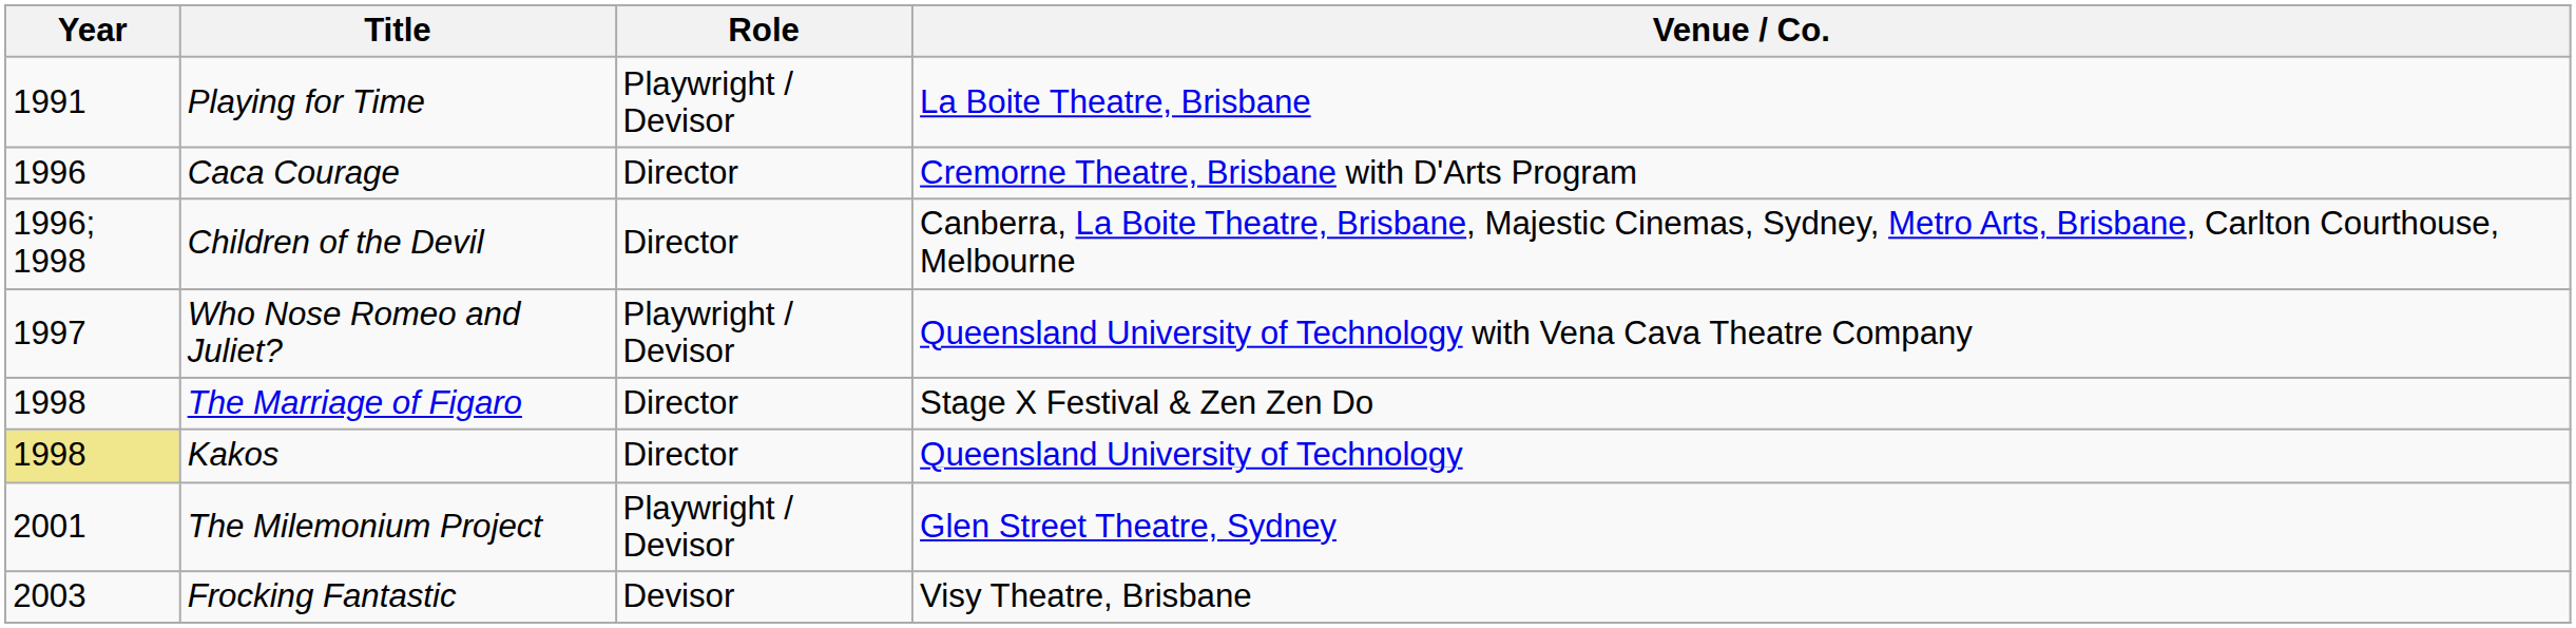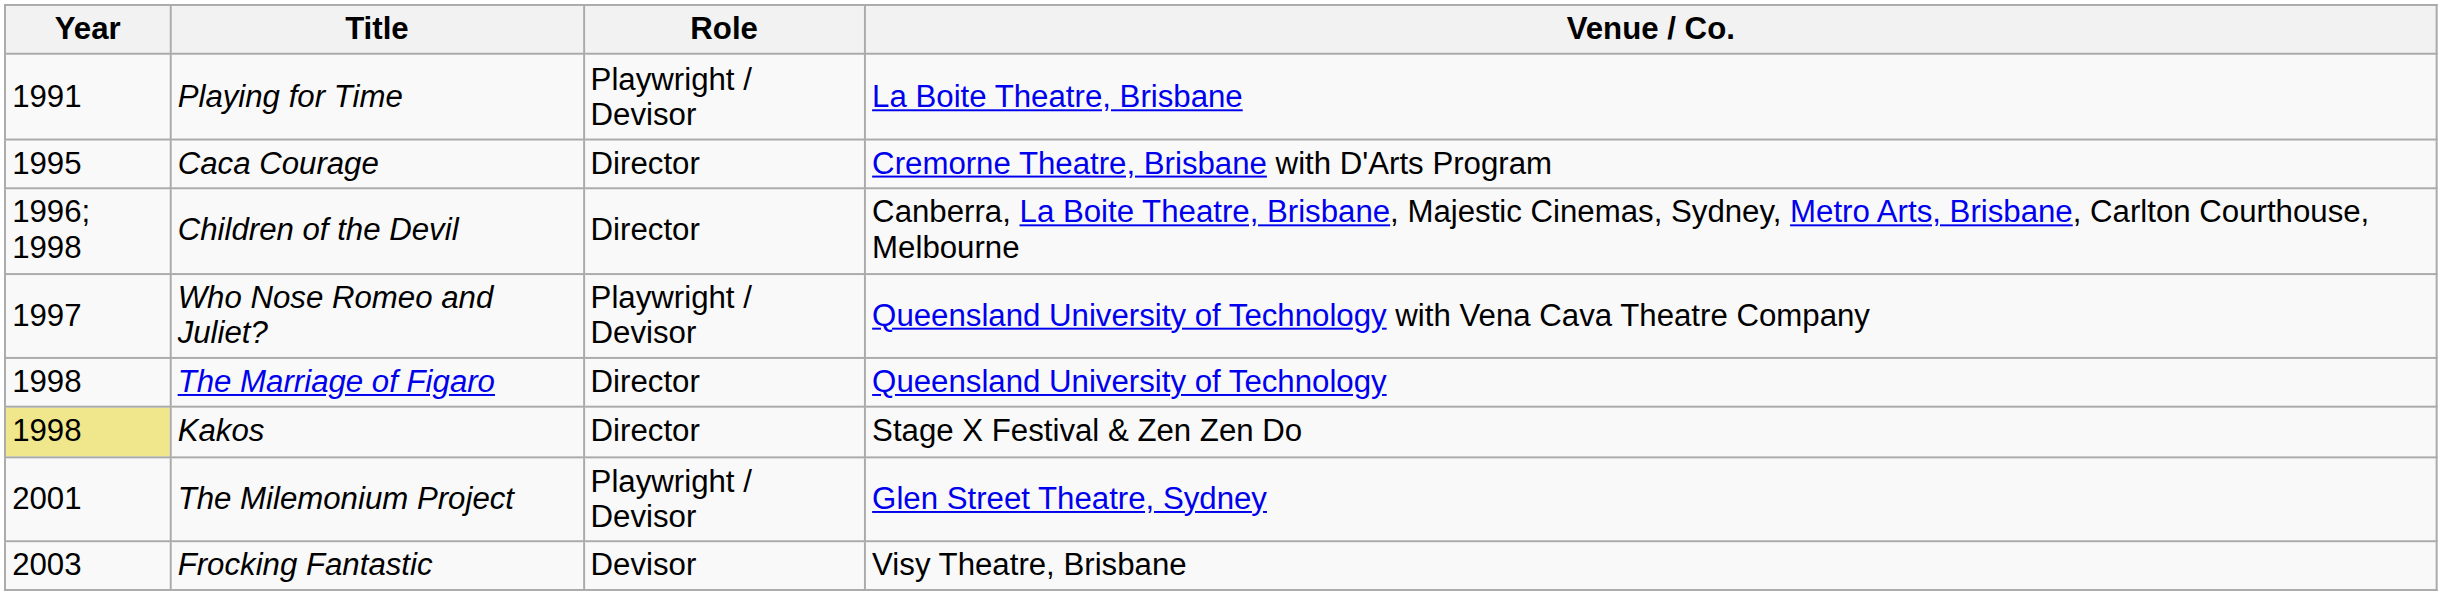 <table class=wikitable>
 <tr>
 <th>Year</th>
 <th>Title</th>
 <th>Role</th>
 <th>Venue / Co.</th>
 </tr>
 <tr>
 <td>1991</td>
 <td><em>Playing for Time</em></td>
 <td>Playwright / Devisor</td>
 <td><a href='#'>La Boite Theatre, Brisbane</a></td>
 </tr>
 <tr>
-<td>1996</td>
+<td>1995</td>
 <td><em>Caca Courage</em></td>
 <td>Director</td>
 <td><a href='#'>Cremorne Theatre, Brisbane</a> with D'Arts Program</td>
 </tr>
 <tr>
 <td>1996; 1998</td>
 <td><em>Children of the Devil</em></td>
 <td>Director</td>
 <td>Canberra, <a href='#'>La Boite Theatre, Brisbane</a>, Majestic Cinemas, Sydney, <a href='#'>Metro Arts, Brisbane</a>, Carlton Courthouse, Melbourne</td>
 </tr>
 <tr>
 <td>1997</td>
 <td><em>Who Nose Romeo and Juliet?</em></td>
 <td>Playwright / Devisor</td>
 <td><a href='#'>Queensland University of Technology</a> with Vena Cava Theatre Company</td>
 </tr>
 <tr>
 <td>1998</td>
 <td><em><a href='#'>The Marriage of Figaro</a></em></td>
 <td>Director</td>
-<td>Stage X Festival & Zen Zen Do</td>
+<td><a href='#'>Queensland University of Technology</a></td>
 </tr>
 <tr>
 <td style="background: khaki;">1998</td>
 <td><em>Kakos</em></td>
 <td>Director</td>
-<td><a href='#'>Queensland University of Technology</a></td>
+<td>Stage X Festival & Zen Zen Do</td>
 </tr>
 <tr>
 <td>2001</td>
 <td><em>The Milemonium Project</em></td>
 <td>Playwright / Devisor</td>
 <td><a href='#'>Glen Street Theatre, Sydney</a></td>
 </tr>
 <tr>
 <td>2003</td>
 <td><em>Frocking Fantastic</em></td>
 <td>Devisor</td>
 <td>Visy Theatre, Brisbane</td>
 </tr>
 </table>
